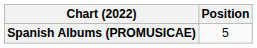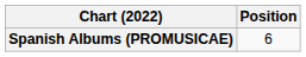 <table class="wikitable sortable plainrowheaders" style="text-align:center">
 <tr>
 <th scope="col">Chart (2022)</th>
 <th scope="col">Position</th>
 </tr>
 <tr>
 <th scope="row">Spanish Albums (PROMUSICAE)</th>
-<td>5</td>
+<td>6</td>
 </tr>
 </table>
